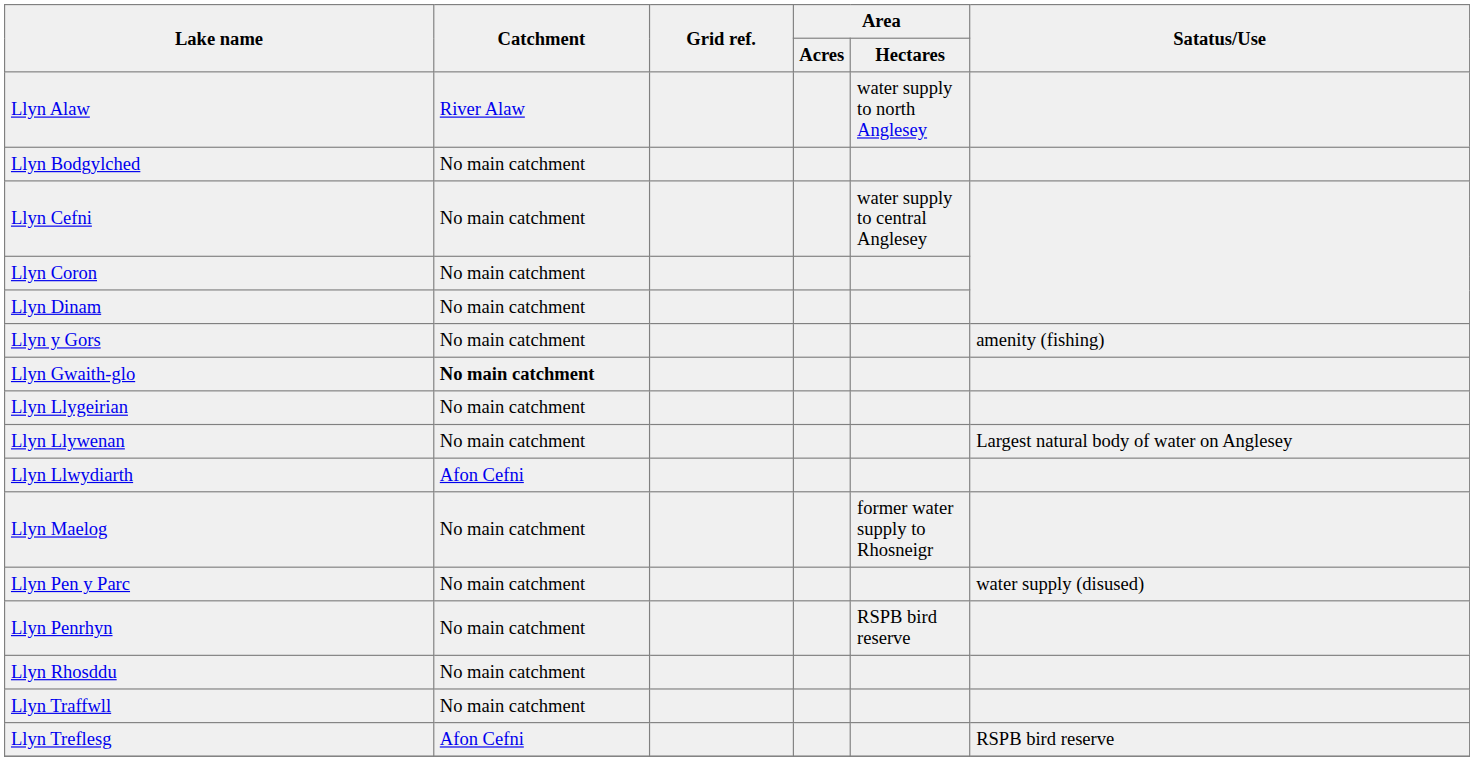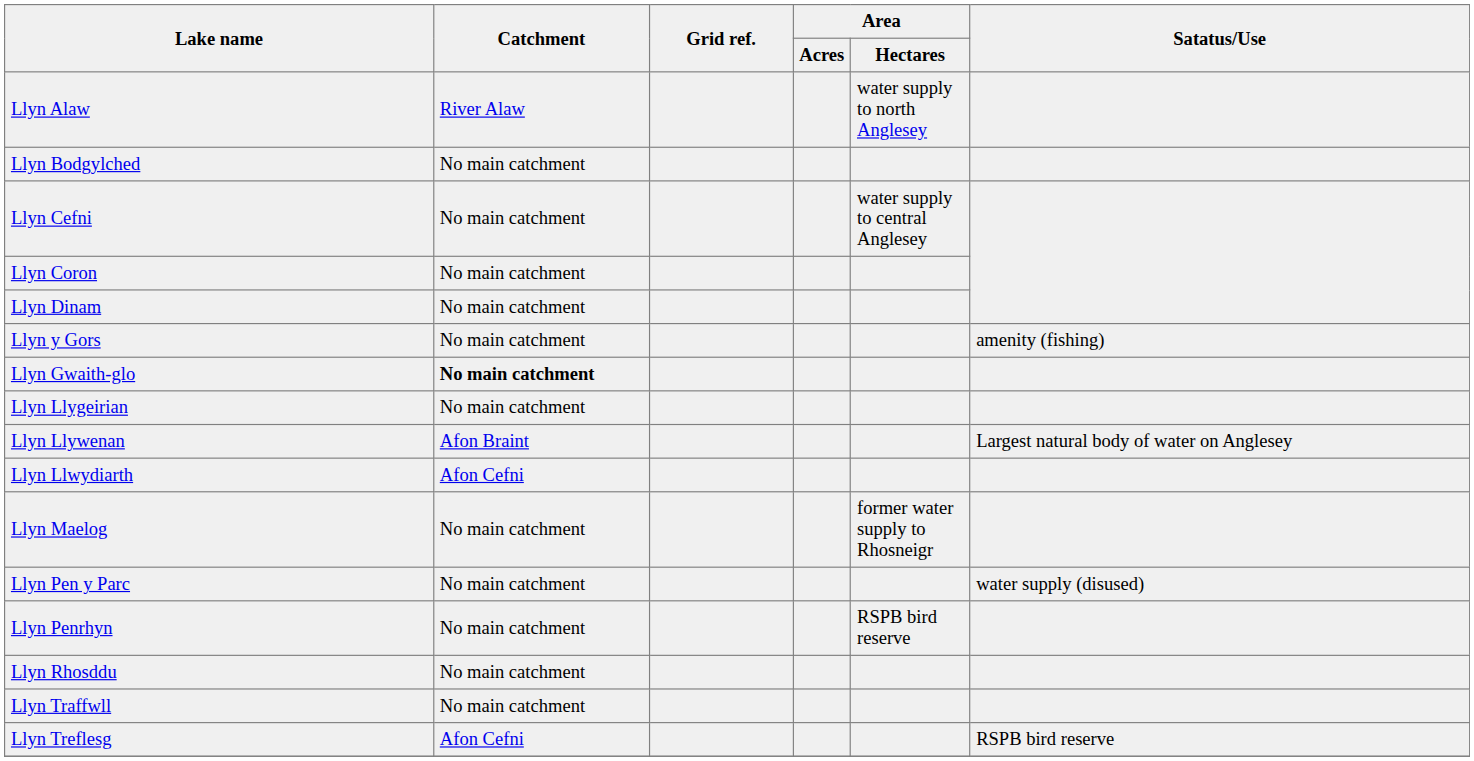 <table border=1 cellspacing=10 cellpadding=5 style="border-collapse: collapse; background:#f0f0f0;" class="sortable">
 <tr>
 <th rowspan=2 width=30%>Lake name</th>
 <th rowspan=2 width=15%>Catchment</th>
 <th rowspan=2 width=10%>Grid ref.</th>
 <th colspan=2 width=10%>Area</th>
 <th rowspan=2 width=35%>Satatus/Use</th>
 </tr>
 <tr>
 <th>Acres</th>
 <th>Hectares</th>
 </tr>
 <tr>
 <td><a href='#'>Llyn Alaw</a></td>
 <td><a href='#'>River Alaw</a></td>
 <td></td>
 <td></td>
 <td>water supply to north <a href='#'>Anglesey</a></td>
 </tr>
 <tr>
 <td><a href='#'>Llyn Bodgylched</a></td>
 <td>No main catchment</td>
 <td></td>
 <td></td>
 <td></td>
 <td></td>
 </tr>
 <tr>
 <td><a href='#'>Llyn Cefni</a></td>
 <td>No main catchment</td>
 <td></td>
 <td></td>
 <td>water supply to central Anglesey</td>
 </tr>
 <tr>
 <td><a href='#'>Llyn Coron</a></td>
 <td>No main catchment</td>
 <td></td>
 <td></td>
 <td></td>
 </tr>
 <tr>
 <td><a href='#'>Llyn Dinam</a></td>
 <td>No main catchment</td>
 <td></td>
 <td></td>
 <td></td>
 </tr>
 <tr>
 <td><a href='#'>Llyn y Gors</a></td>
 <td>No main catchment</td>
 <td></td>
 <td></td>
 <td></td>
 <td>amenity (fishing)</td>
 </tr>
 <tr>
 <td><a href='#'>Llyn Gwaith-glo</a></td>
 <td><strong>No main catchment</strong></td>
 <td></td>
 <td></td>
 <td></td>
 <td></td>
 </tr>
 <tr>
 <td><a href='#'>Llyn Llygeirian</a></td>
 <td>No main catchment</td>
 <td></td>
 <td></td>
 <td></td>
 <td></td>
 </tr>
 <tr>
 <td><a href='#'>Llyn Llywenan</a></td>
-<td>No main catchment</td>
+<td><a href='#'>Afon Braint</a></td>
 <td></td>
 <td></td>
 <td></td>
 <td>Largest natural body of water on Anglesey</td>
 </tr>
 <tr>
 <td><a href='#'>Llyn Llwydiarth</a></td>
 <td><a href='#'>Afon Cefni</a></td>
 <td></td>
 <td></td>
 <td></td>
 <td></td>
 </tr>
 <tr>
 <td><a href='#'>Llyn Maelog</a></td>
 <td>No main catchment</td>
 <td></td>
 <td></td>
 <td>former water supply to Rhosneigr</td>
 </tr>
 <tr>
 <td><a href='#'>Llyn Pen y Parc</a></td>
 <td>No main catchment</td>
 <td></td>
 <td></td>
 <td></td>
 <td>water supply (disused)</td>
 </tr>
 <tr>
 <td><a href='#'>Llyn Penrhyn</a></td>
 <td>No main catchment</td>
 <td></td>
 <td></td>
 <td>RSPB bird reserve</td>
 </tr>
 <tr>
 <td><a href='#'>Llyn Rhosddu</a></td>
 <td>No main catchment</td>
 <td></td>
 <td></td>
 <td></td>
 <td></td>
 </tr>
 <tr>
 <td><a href='#'>Llyn Traffwll</a></td>
 <td>No main catchment</td>
 <td></td>
 <td></td>
 <td></td>
 </tr>
 <tr>
 <td><a href='#'>Llyn Treflesg</a></td>
 <td><a href='#'>Afon Cefni</a></td>
 <td></td>
 <td></td>
 <td></td>
 <td>RSPB bird reserve</td>
 </tr>
 <tr>
 </tr>
 </table>
